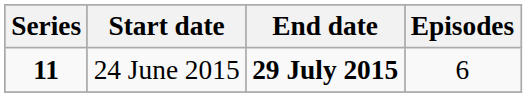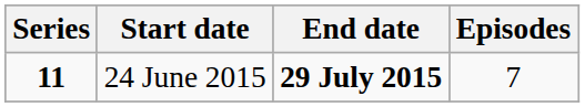 <table class="wikitable" style="text-align:center;">
 <tr>
 <th>Series</th>
 <th>Start date</th>
 <th>End date</th>
 <th>Episodes</th>
 </tr>
 <tr>
 <td><strong>11</strong></td>
 <td>24 June 2015</td>
 <td><strong>29 July 2015</strong></td>
-<td>6</td>
+<td>7</td>
 </tr>
 </table>
